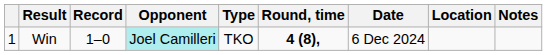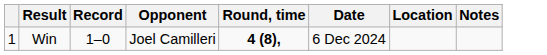 <table class="wikitable" style="text-align:center">
 <tr>
 <th></th>
 <th>Result</th>
 <th>Record</th>
 <th>Opponent</th>
-<th>Type</th>
 <th>Round, time</th>
 <th>Date</th>
 <th>Location</th>
 <th>Notes</th>
 </tr>
 <tr>
 <td>1</td>
 <td>Win</td>
 <td>1–0</td>
-<td style="background: paleturquoise; text-align:left;">Joel Camilleri</td>
-<td>TKO</td>
+<td style="text-align:left;">Joel Camilleri</td>
 <td><strong>4 (8), </strong></td>
 <td>6 Dec 2024</td>
 <td style="text-align:left;"></td>
 <td style="text-align:left;"></td>
 </tr>
 </table>
